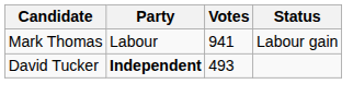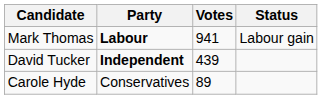 <table class="wikitable sortable">
 <tr>
 <th>Candidate</th>
 <th>Party</th>
 <th>Votes</th>
 <th>Status</th>
 </tr>
 <tr>
 <td>Mark Thomas</td>
-<td>Labour</td>
+<td><strong>Labour</strong></td>
 <td>941</td>
 <td>Labour gain</td>
 </tr>
 <tr>
 <td>David Tucker</td>
 <td><strong>Independent</strong></td>
-<td>493</td>
+<td>439</td>
+<td></td>
+</tr>
+<tr>
+<td>Carole Hyde</td>
+<td>Conservatives</td>
+<td>89</td>
 <td></td>
 </tr>
 </table>
